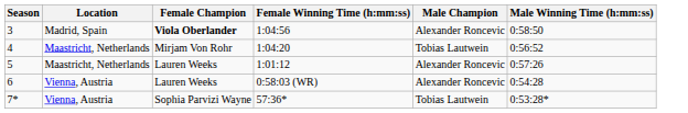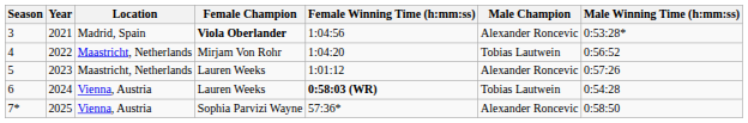 <table class="wikitable">
 <tr>
 <th>Season</th>
+<th>Year</th>
 <th>Location</th>
 <th>Female Champion</th>
 <th>Female Winning Time (h:mm:ss)</th>
 <th>Male Champion</th>
 <th>Male Winning Time (h:mm:ss)</th>
 </tr>
 <tr>
 <td>3</td>
+<td>2021</td>
 <td>Madrid, Spain</td>
 <td><strong> Viola Oberlander</strong></td>
 <td>1:04:56</td>
 <td> Alexander Roncevic</td>
-<td>0:58:50</td>
+<td>0:53:28*</td>
 </tr>
 <tr>
 <td>4</td>
+<td>2022</td>
 <td><a href='#'>Maastricht</a>, Netherlands</td>
 <td> Mirjam Von Rohr</td>
 <td>1:04:20</td>
 <td> Tobias Lautwein</td>
 <td>0:56:52</td>
 </tr>
 <tr>
 <td>5</td>
+<td>2023</td>
 <td>Maastricht, Netherlands</td>
 <td> Lauren Weeks</td>
 <td>1:01:12</td>
 <td> Alexander Roncevic</td>
 <td>0:57:26</td>
 </tr>
 <tr>
 <td>6</td>
+<td>2024</td>
 <td><a href='#'>Vienna</a>, Austria</td>
 <td> Lauren Weeks</td>
-<td>0:58:03 (WR)</td>
-<td> Alexander Roncevic</td>
+<td><strong>0:58:03 (WR)</strong></td>
+<td> Tobias Lautwein</td>
 <td>0:54:28</td>
 </tr>
 <tr>
 <td>7*</td>
+<td>2025</td>
 <td><a href='#'>Vienna</a>, Austria</td>
 <td> Sophia Parvizi Wayne</td>
 <td>57:36*</td>
-<td> Tobias Lautwein</td>
-<td>0:53:28*</td>
+<td> Alexander Roncevic</td>
+<td>0:58:50</td>
 </tr>
 </table>
